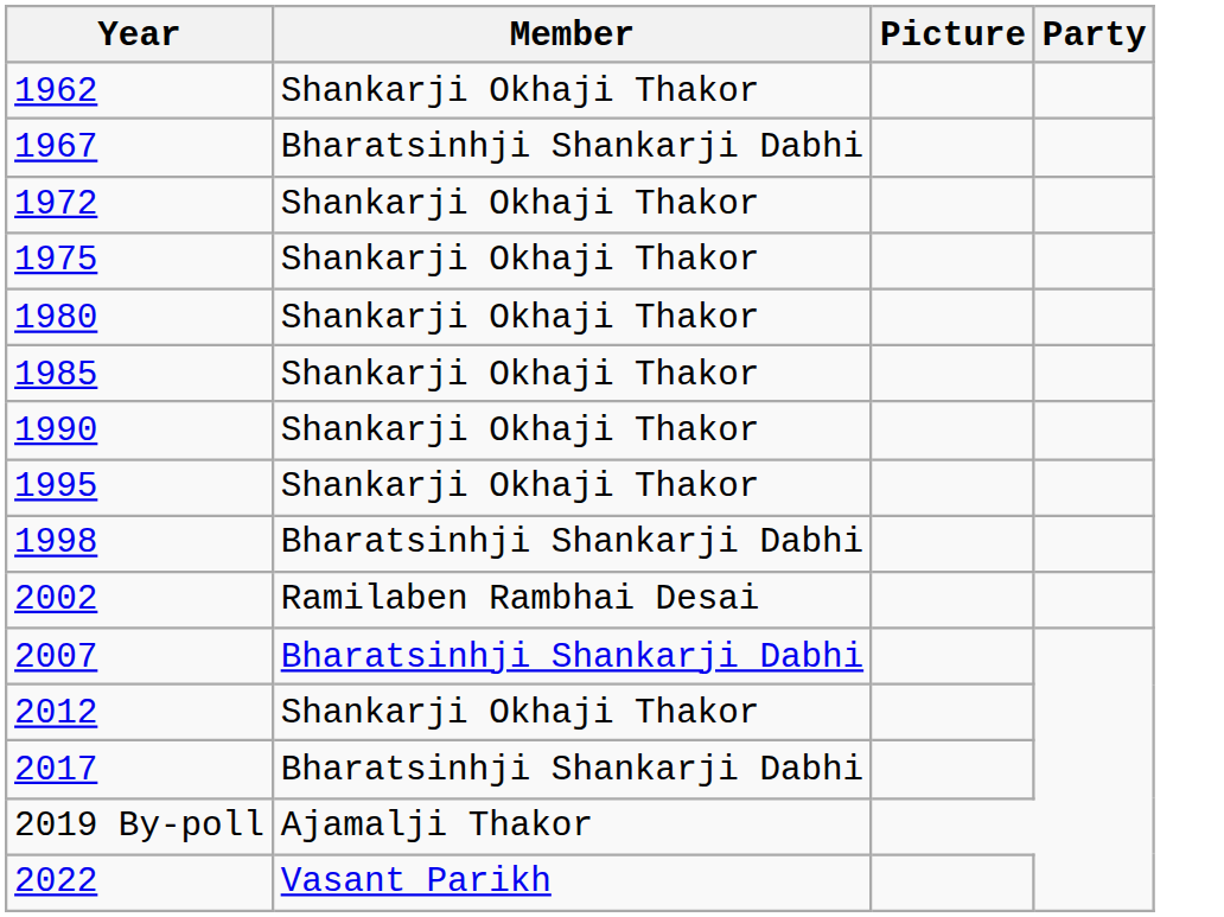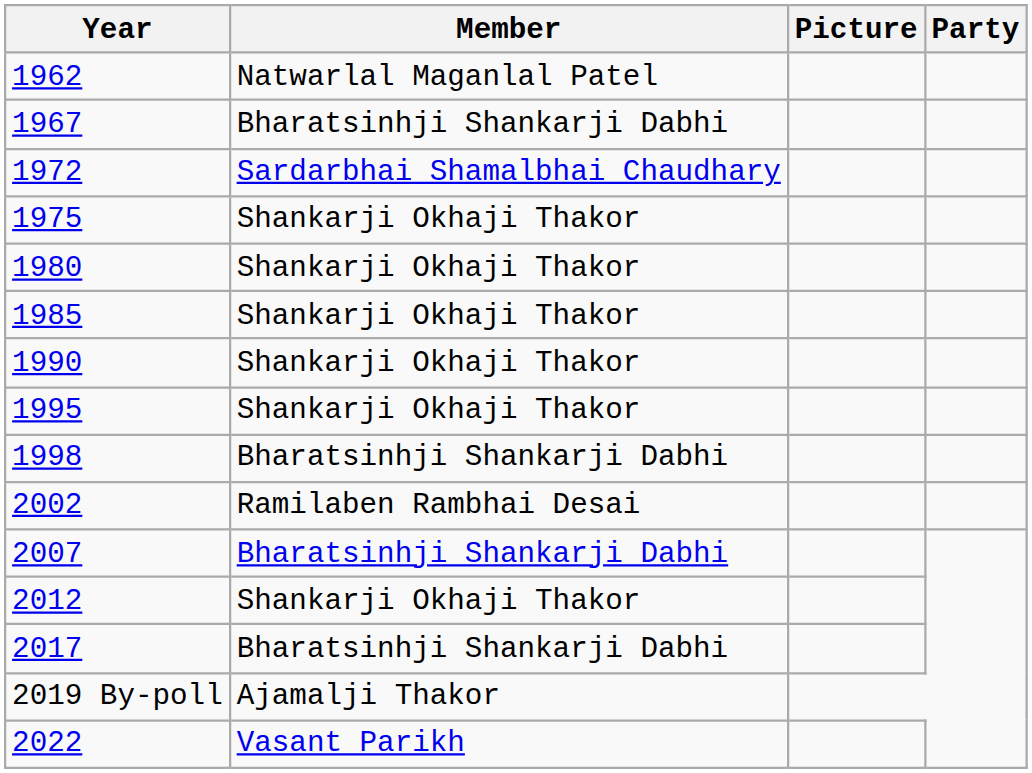 <table class="wikitable sortable">
 <tr>
 <th>Year</th>
 <th>Member</th>
 <th>Picture</th>
 <th colspan=2>Party</th>
 </tr>
 <tr>
 <td><a href='#'>1962</a></td>
-<td>Shankarji Okhaji Thakor</td>
+<td>Natwarlal Maganlal Patel</td>
 <td></td>
 <td></td>
 </tr>
 <tr>
 <td><a href='#'>1967</a></td>
 <td>Bharatsinhji Shankarji Dabhi</td>
 <td></td>
 <td></td>
 </tr>
 <tr>
 <td><a href='#'>1972</a></td>
-<td>Shankarji Okhaji Thakor</td>
+<td><a href='#'>Sardarbhai Shamalbhai Chaudhary</a></td>
 <td></td>
 <td></td>
 </tr>
 <tr>
 <td><a href='#'>1975</a></td>
 <td>Shankarji Okhaji Thakor</td>
 <td></td>
 </tr>
 <tr>
 <td><a href='#'>1980</a></td>
 <td>Shankarji Okhaji Thakor</td>
 <td></td>
 <td></td>
 </tr>
 <tr>
 <td><a href='#'>1985</a></td>
 <td>Shankarji Okhaji Thakor</td>
 <td></td>
 <td></td>
 </tr>
 <tr>
 <td><a href='#'>1990</a></td>
 <td>Shankarji Okhaji Thakor</td>
 <td></td>
 <td></td>
 </tr>
 <tr>
 <td><a href='#'>1995</a></td>
 <td>Shankarji Okhaji Thakor</td>
 <td></td>
 <td></td>
 </tr>
 <tr>
 <td><a href='#'>1998</a></td>
 <td>Bharatsinhji Shankarji Dabhi</td>
 <td></td>
 </tr>
 <tr>
 <td><a href='#'>2002</a></td>
 <td>Ramilaben Rambhai Desai</td>
 <td></td>
 <td></td>
 </tr>
 <tr>
 <td><a href='#'>2007</a></td>
 <td><a href='#'>Bharatsinhji Shankarji Dabhi</a></td>
 <td></td>
 </tr>
 <tr>
 <td><a href='#'>2012</a></td>
 <td>Shankarji Okhaji Thakor</td>
 <td></td>
 </tr>
 <tr>
 <td><a href='#'>2017</a></td>
 <td>Bharatsinhji Shankarji Dabhi</td>
 <td></td>
 </tr>
 <tr>
 <td>2019 By-poll</td>
 <td>Ajamalji Thakor</td>
 </tr>
 <tr>
 <td><a href='#'>2022</a></td>
 <td><a href='#'>Vasant Parikh</a></td>
 <td></td>
 </tr>
 </table>
